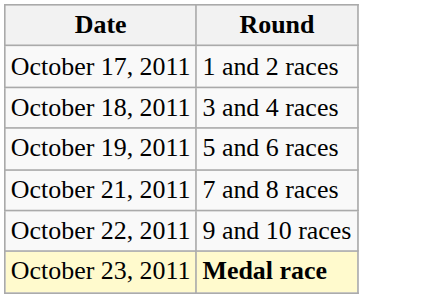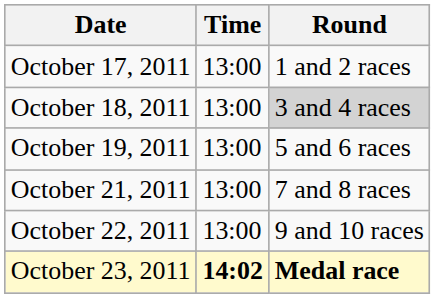 <table class="wikitable">
 <tr>
 <th>Date</th>
+<th>Time</th>
 <th>Round</th>
 </tr>
 <tr>
 <td>October 17, 2011</td>
+<td>13:00</td>
 <td>1 and 2 races</td>
 </tr>
 <tr>
 <td>October 18, 2011</td>
-<td>3 and 4 races</td>
+<td>13:00</td>
+<td style="background: lightgrey;">3 and 4 races</td>
 </tr>
 <tr>
 <td>October 19, 2011</td>
+<td>13:00</td>
 <td>5 and 6 races</td>
 </tr>
 <tr>
 <td>October 21, 2011</td>
+<td>13:00</td>
 <td>7 and 8 races</td>
 </tr>
 <tr>
 <td>October 22, 2011</td>
+<td>13:00</td>
 <td>9 and 10 races</td>
 </tr>
 <tr style=background:lemonchiffon>
 <td>October 23, 2011</td>
+<td><strong>14:02</strong></td>
 <td><strong>Medal race</strong></td>
 </tr>
 </table>
